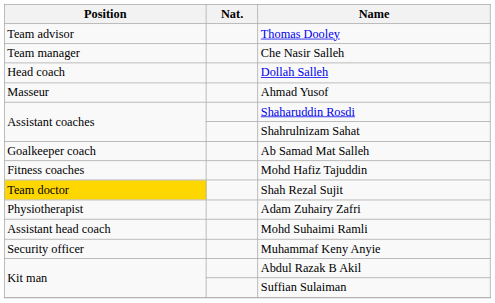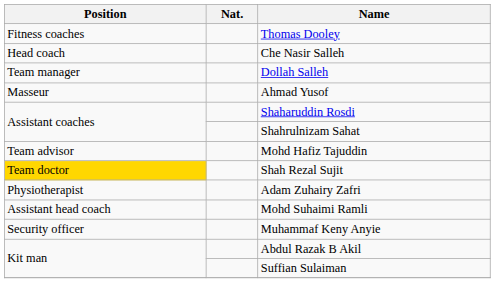 <table class="wikitable" style="text-align:left;width:50%;">
 <tr>
 <th>Position</th>
 <th>Nat.</th>
 <th>Name</th>
 </tr>
 <tr>
-<td>Team advisor</td>
+<td>Fitness coaches</td>
 <td></td>
 <td><a href='#'>Thomas Dooley</a></td>
 </tr>
 <tr>
-<td>Team manager</td>
+<td>Head coach</td>
 <td></td>
 <td>Che Nasir Salleh</td>
 </tr>
 <tr>
-<td>Head coach</td>
+<td>Team manager</td>
 <td></td>
 <td><a href='#'>Dollah Salleh</a></td>
 </tr>
 <tr>
 <td>Masseur</td>
 <td></td>
 <td>Ahmad Yusof</td>
 </tr>
 <tr>
 <td rowspan=2>Assistant coaches</td>
 <td></td>
 <td><a href='#'>Shaharuddin Rosdi</a></td>
 </tr>
 <tr>
 <td></td>
 <td>Shahrulnizam Sahat</td>
 </tr>
 <tr>
-<td>Goalkeeper coach</td>
-<td></td>
-<td>Ab Samad Mat Salleh</td>
-</tr>
-<tr>
-<td>Fitness coaches</td>
+<td>Team advisor</td>
 <td></td>
 <td>Mohd Hafiz Tajuddin</td>
 </tr>
 <tr>
 <td style="background: gold;">Team doctor</td>
 <td></td>
 <td>Shah Rezal Sujit</td>
 </tr>
 <tr>
 <td>Physiotherapist</td>
 <td></td>
 <td>Adam Zuhairy Zafri</td>
 </tr>
 <tr>
 <td>Assistant head coach</td>
 <td></td>
 <td>Mohd Suhaimi Ramli</td>
 </tr>
 <tr>
 <td>Security officer</td>
 <td></td>
 <td>Muhammaf Keny Anyie</td>
 </tr>
 <tr>
 <td rowspan="2">Kit man</td>
 <td></td>
 <td>Abdul Razak B Akil</td>
 </tr>
 <tr>
 <td></td>
 <td>Suffian Sulaiman</td>
 </tr>
 <tr>
 </tr>
 </table>
